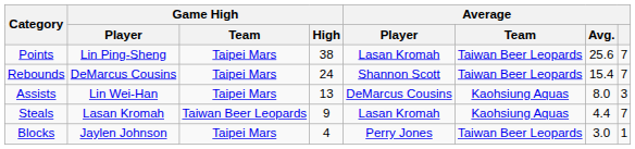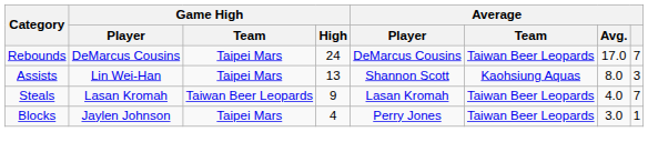 <table class=wikitable style="text-align:center;">
 <tr>
 <th rowspan=2>Category</th>
 <th colspan=3>Game High</th>
 <th colspan=4>Average</th>
 </tr>
 <tr>
 <th>Player</th>
 <th>Team</th>
 <th>High</th>
 <th>Player</th>
 <th>Team</th>
 <th>Avg.</th>
 <th></th>
 </tr>
 <tr>
-<td><a href='#'>Points</a></td>
-<td><a href='#'>Lin Ping-Sheng</a></td>
-<td><a href='#'>Taipei Mars</a></td>
-<td>38</td>
-<td><a href='#'>Lasan Kromah</a></td>
-<td><a href='#'>Taiwan Beer Leopards</a></td>
-<td>25.6</td>
-<td>7</td>
-</tr>
-<tr>
 <td><a href='#'>Rebounds</a></td>
 <td><a href='#'>DeMarcus Cousins</a></td>
 <td><a href='#'>Taipei Mars</a></td>
 <td>24</td>
-<td><a href='#'>Shannon Scott</a></td>
+<td><a href='#'>DeMarcus Cousins</a></td>
 <td><a href='#'>Taiwan Beer Leopards</a></td>
-<td>15.4</td>
+<td>17.0</td>
 <td>7</td>
 </tr>
 <tr>
 <td><a href='#'>Assists</a></td>
 <td><a href='#'>Lin Wei-Han</a></td>
 <td><a href='#'>Taipei Mars</a></td>
 <td>13</td>
-<td><a href='#'>DeMarcus Cousins</a></td>
+<td><a href='#'>Shannon Scott</a></td>
 <td><a href='#'>Kaohsiung Aquas</a></td>
 <td>8.0</td>
 <td>3</td>
 </tr>
 <tr>
 <td><a href='#'>Steals</a></td>
 <td><a href='#'>Lasan Kromah</a></td>
 <td><a href='#'>Taiwan Beer Leopards</a></td>
 <td>9</td>
 <td><a href='#'>Lasan Kromah</a></td>
-<td><a href='#'>Kaohsiung Aquas</a></td>
-<td>4.4</td>
+<td><a href='#'>Taiwan Beer Leopards</a></td>
+<td>4.0</td>
 <td>7</td>
 </tr>
 <tr>
 <td><a href='#'>Blocks</a></td>
 <td><a href='#'>Jaylen Johnson</a></td>
 <td><a href='#'>Taipei Mars</a></td>
 <td>4</td>
 <td><a href='#'>Perry Jones</a></td>
 <td><a href='#'>Taiwan Beer Leopards</a></td>
 <td>3.0</td>
 <td>1</td>
 </tr>
 </table>
